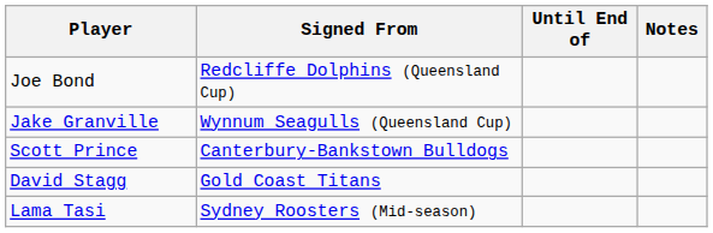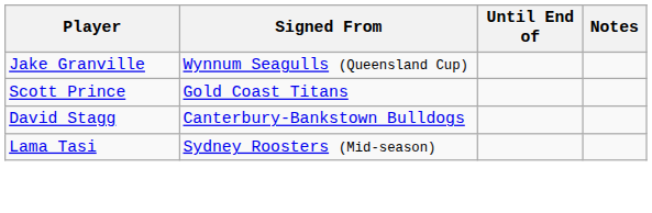 <table class="wikitable" style="font-size:90%">
 <tr bgcolor="#efefef">
 <th width="120">Player</th>
 <th width="210">Signed From</th>
 <th width="70">Until End of</th>
 <th width="40">Notes</th>
-</tr>
-<tr>
-<td>Joe Bond</td>
-<td> <a href='#'>Redcliffe Dolphins</a> <small>(Queensland Cup)</small></td>
-<td></td>
-<td></td>
 </tr>
 <tr>
 <td><a href='#'>Jake Granville</a></td>
 <td> <a href='#'>Wynnum Seagulls</a> <small>(Queensland Cup)</small></td>
 <td></td>
 <td></td>
 </tr>
 <tr>
 <td><a href='#'>Scott Prince</a></td>
-<td> <a href='#'>Canterbury-Bankstown Bulldogs</a></td>
+<td> <a href='#'>Gold Coast Titans</a></td>
 <td></td>
 <td></td>
 </tr>
 <tr>
 <td><a href='#'>David Stagg</a></td>
-<td> <a href='#'>Gold Coast Titans</a></td>
+<td> <a href='#'>Canterbury-Bankstown Bulldogs</a></td>
 <td></td>
 <td></td>
 </tr>
 <tr>
 <td><a href='#'>Lama Tasi</a></td>
 <td> <a href='#'>Sydney Roosters</a> <small>(Mid-season)</small></td>
 <td></td>
 <td></td>
 </tr>
 </table>
